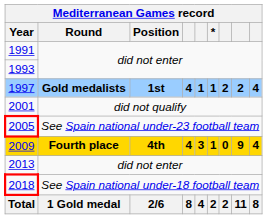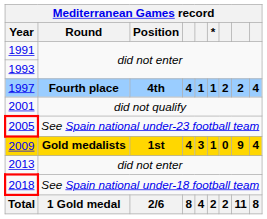 <table class="wikitable" style="text-align: center;">
 <tr>
 <th colspan=9><a href='#'>Mediterranean Games</a> record</th>
 </tr>
 <tr>
 <th>Year</th>
 <th>Round</th>
 <th>Position</th>
 <th></th>
 <th></th>
 <th>*</th>
 <th></th>
 <th></th>
 <th></th>
 </tr>
 <tr>
 <td> <a href='#'>1991</a></td>
 <td colspan=8 rowspan=2><em>did not enter</em></td>
 </tr>
 <tr>
 <td> <a href='#'>1993</a></td>
 </tr>
 <tr style="background:#9acdff;">
 <td> <a href='#'>1997</a></td>
-<td><strong>Gold medalists</strong></td>
-<td><strong>1st</strong></td>
+<td><strong>Fourth place</strong></td>
+<td><strong>4th</strong></td>
 <td><strong>4</strong></td>
 <td><strong>1</strong></td>
 <td><strong>1</strong></td>
 <td><strong>2</strong></td>
 <td><strong>2</strong></td>
 <td><strong>4</strong></td>
 </tr>
 <tr>
 <td> <a href='#'>2001</a></td>
 <td colspan=8><em>did not qualify</em></td>
 </tr>
 <tr>
 <td style="border: 3px solid red"> <a href='#'>2005</a></td>
 <td colspan=8><em>See <a href='#'>Spain national under-23 football team</a></em></td>
 </tr>
 <tr style="background:gold;">
 <td> <a href='#'>2009</a></td>
-<td><strong>Fourth place</strong></td>
-<td><strong>4th</strong></td>
+<td><strong>Gold medalists</strong></td>
+<td><strong>1st</strong></td>
 <td><strong>4</strong></td>
 <td><strong>3</strong></td>
 <td><strong>1</strong></td>
 <td><strong>0</strong></td>
 <td><strong>9</strong></td>
 <td><strong>4</strong></td>
 </tr>
 <tr>
 <td> <a href='#'>2013</a></td>
 <td colspan=8><em>did not enter</em></td>
 </tr>
 <tr>
 <td style="border: 3px solid red"> <a href='#'>2018</a></td>
 <td colspan=8><em>See <a href='#'>Spain national under-18 football team</a></em></td>
 </tr>
 <tr>
 <th>Total</th>
 <th>1 Gold medal</th>
 <th>2/6</th>
 <th>8</th>
 <th>4</th>
 <th>2</th>
 <th>2</th>
 <th>11</th>
 <th>8</th>
 </tr>
 </table>
